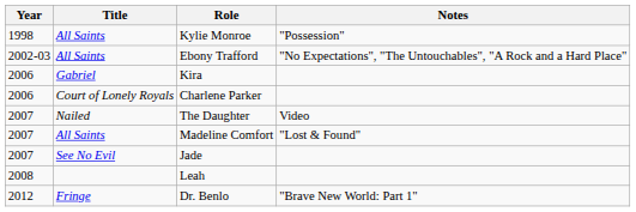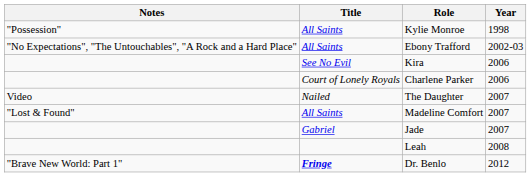 <table class="wikitable sortable">
 <tr>
-<th>Year</th>
+<th class="unsortable">Notes</th>
 <th>Title</th>
 <th>Role</th>
-<th class="unsortable">Notes</th>
+<th>Year</th>
 </tr>
 <tr>
-<td>1998</td>
+<td>"Possession"</td>
 <td><em><a href='#'>All Saints</a></em></td>
 <td>Kylie Monroe</td>
-<td>"Possession"</td>
+<td>1998</td>
 </tr>
 <tr>
-<td>2002-03</td>
+<td>"No Expectations", "The Untouchables", "A Rock and a Hard Place"</td>
 <td><em><a href='#'>All Saints</a></em></td>
 <td>Ebony Trafford</td>
-<td>"No Expectations", "The Untouchables", "A Rock and a Hard Place"</td>
+<td>2002-03</td>
 </tr>
 <tr>
+<td></td>
+<td><em><a href='#'>See No Evil</a></em></td>
+<td>Kira</td>
 <td>2006</td>
-<td><em><a href='#'>Gabriel</a></em></td>
-<td>Kira</td>
-<td></td>
 </tr>
 <tr>
-<td>2006</td>
+<td></td>
 <td><em>Court of Lonely Royals</em></td>
 <td>Charlene Parker</td>
-<td></td>
+<td>2006</td>
 </tr>
 <tr>
-<td>2007</td>
+<td>Video</td>
 <td><em>Nailed</em></td>
 <td>The Daughter</td>
-<td>Video</td>
+<td>2007</td>
 </tr>
 <tr>
-<td>2007</td>
+<td>"Lost & Found"</td>
 <td><em><a href='#'>All Saints</a></em></td>
 <td>Madeline Comfort</td>
-<td>"Lost & Found"</td>
+<td>2007</td>
 </tr>
 <tr>
+<td></td>
+<td><em><a href='#'>Gabriel</a></em></td>
+<td>Jade</td>
 <td>2007</td>
-<td><em><a href='#'>See No Evil</a></em></td>
-<td>Jade</td>
-<td></td>
 </tr>
 <tr>
-<td>2008</td>
+<td></td>
 <td><em></em></td>
 <td>Leah</td>
-<td></td>
+<td>2008</td>
 </tr>
 <tr>
+<td>"Brave New World: Part 1"</td>
+<td><strong><em><a href='#'>Fringe</a></em></strong></td>
+<td>Dr. Benlo</td>
 <td>2012</td>
-<td><em><a href='#'>Fringe</a></em></td>
-<td>Dr. Benlo</td>
-<td>"Brave New World: Part 1"</td>
 </tr>
 </table>
